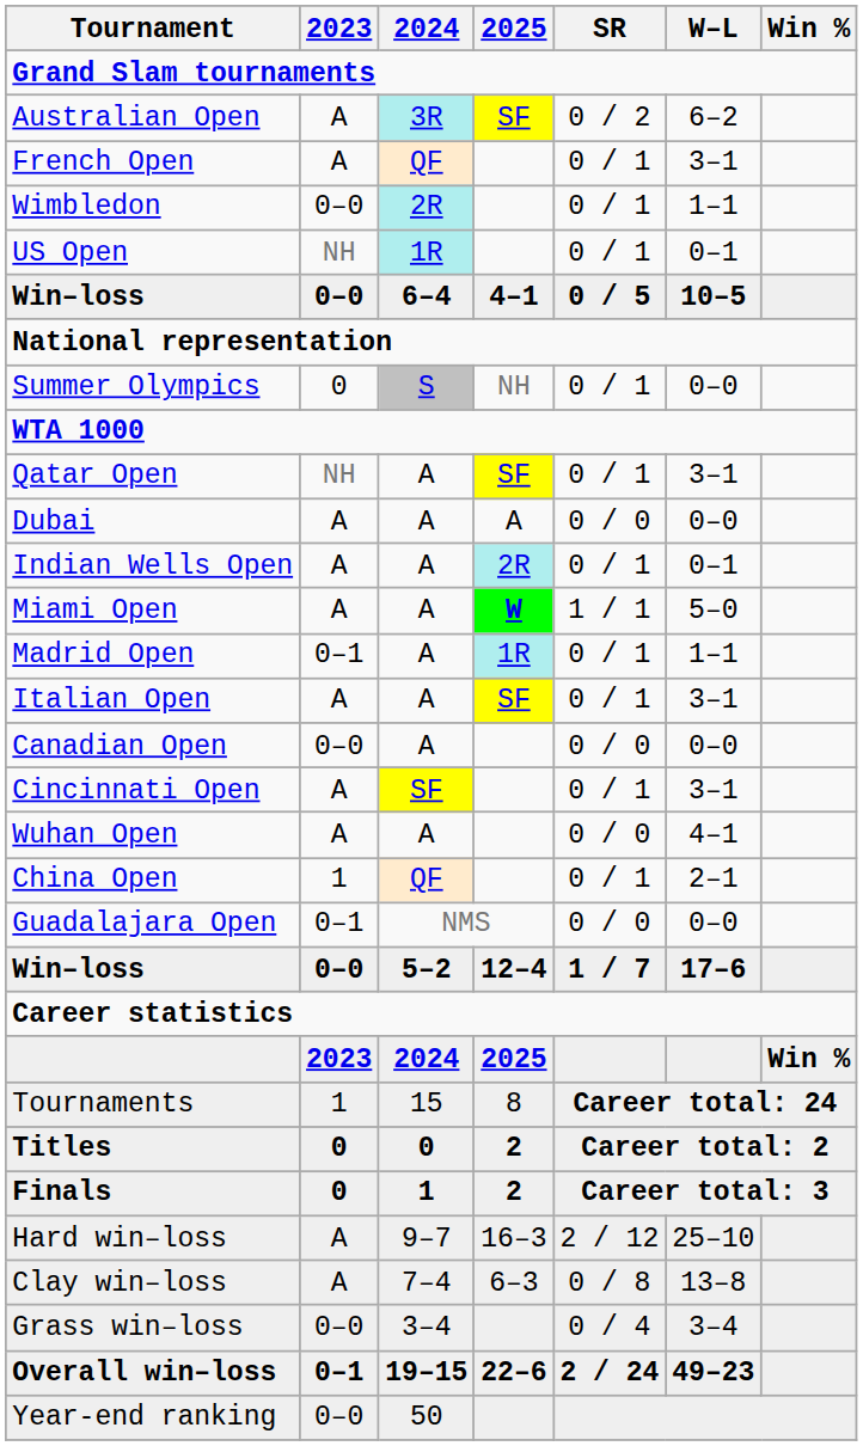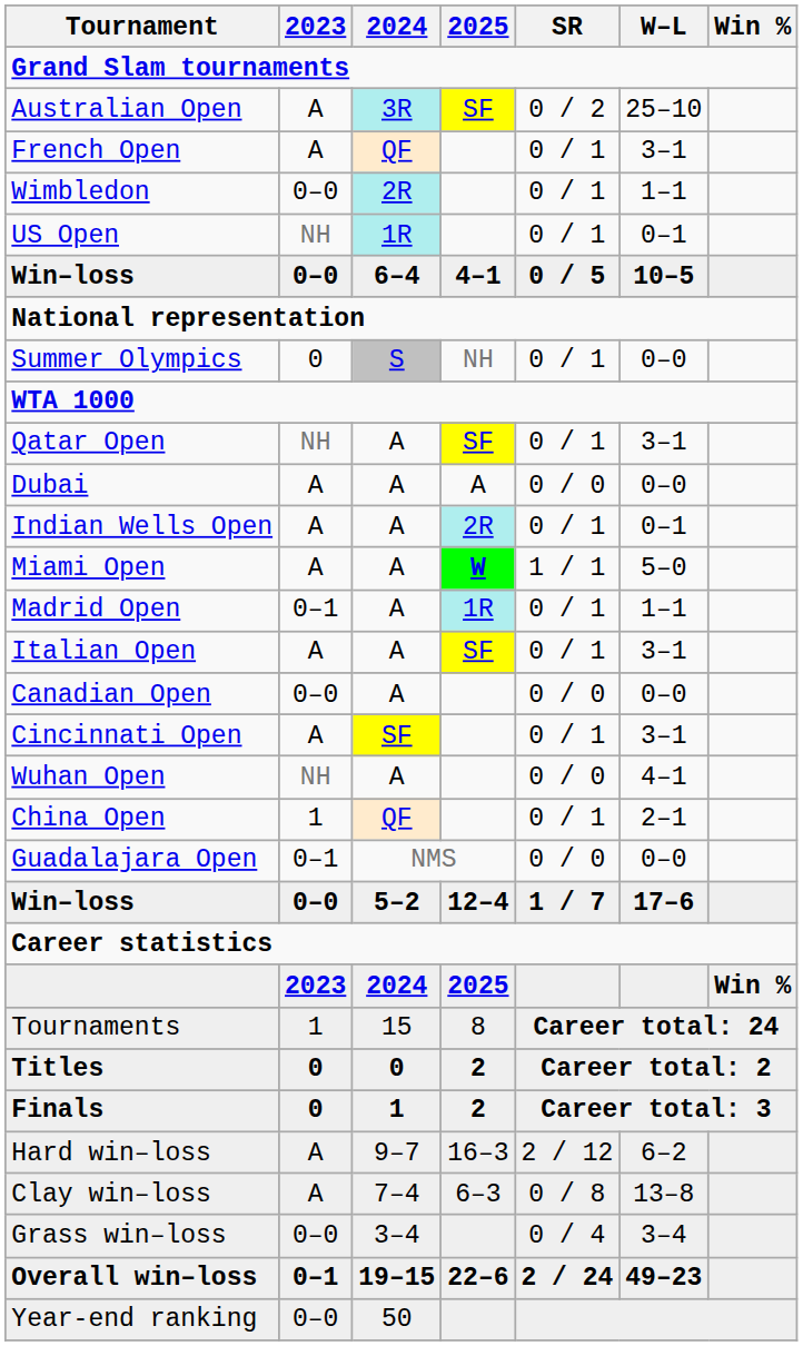 <table class="wikitable" style="text-align:center">
 <tr>
 <th>Tournament</th>
 <th><a href='#'>2023</a></th>
 <th><a href='#'>2024</a></th>
 <th><a href='#'>2025</a></th>
 <th>SR</th>
 <th>W–L</th>
 <th>Win %</th>
 </tr>
 <tr>
 <td colspan="7" align="left"><strong><a href='#'>Grand Slam tournaments</a></strong></td>
 </tr>
 <tr>
 <td align="left"><a href='#'>Australian Open</a></td>
 <td>A</td>
 <td bgcolor=afeeee><a href='#'>3R</a></td>
 <td bgcolor=yellow><a href='#'>SF</a></td>
 <td>0 / 2</td>
-<td>6–2</td>
+<td>25–10</td>
 <td></td>
 </tr>
 <tr>
 <td align="left"><a href='#'>French Open</a></td>
 <td>A</td>
 <td bgcolor=ffebcd><a href='#'>QF</a></td>
 <td></td>
 <td>0 / 1</td>
 <td>3–1</td>
 <td></td>
 </tr>
 <tr>
 <td align="left"><a href='#'>Wimbledon</a></td>
 <td>0–0</td>
 <td bgcolor=afeeee><a href='#'>2R</a></td>
 <td></td>
 <td>0 / 1</td>
 <td>1–1</td>
 <td></td>
 </tr>
 <tr>
 <td align="left"><a href='#'>US Open</a></td>
 <td style=color:#767676>NH</td>
 <td bgcolor=afeeee><a href='#'>1R</a></td>
 <td></td>
 <td>0 / 1</td>
 <td>0–1</td>
 <td></td>
 </tr>
 <tr style="background:#efefef;font-weight:bold">
 <td align="left">Win–loss</td>
 <td>0–0</td>
 <td>6–4</td>
 <td>4–1</td>
 <td>0 / 5</td>
 <td>10–5</td>
 <td></td>
 </tr>
 <tr>
 <td colspan="7" style="text-align:left"><strong>National representation</strong></td>
 </tr>
 <tr>
 <td style=text-align:left><a href='#'>Summer Olympics</a></td>
 <td>0</td>
 <td style=background:silver><a href='#'>S</a></td>
 <td style=color:#767676>NH</td>
 <td>0 / 1</td>
 <td>0–0</td>
 <td></td>
 </tr>
 <tr>
 <td colspan="7" align="left"><strong><a href='#'>WTA 1000</a></strong></td>
 </tr>
 <tr>
 <td align="left"><a href='#'>Qatar Open</a></td>
 <td style=color:#767676>NH</td>
 <td>A</td>
 <td bgcolor="yellow"><a href='#'>SF</a></td>
 <td>0 / 1</td>
 <td>3–1</td>
 <td></td>
 </tr>
 <tr>
 <td align="left"><a href='#'>Dubai</a></td>
 <td>A</td>
 <td>A</td>
 <td>A</td>
 <td>0 / 0</td>
 <td>0–0</td>
 <td></td>
 </tr>
 <tr>
 <td align="left"><a href='#'>Indian Wells Open</a></td>
 <td>A</td>
 <td>A</td>
 <td bgcolor=afeeee><a href='#'>2R</a></td>
 <td>0 / 1</td>
 <td>0–1</td>
 <td></td>
 </tr>
 <tr>
 <td align="left"><a href='#'>Miami Open</a></td>
 <td>A</td>
 <td>A</td>
 <td bgcolor="lime"><strong><a href='#'>W</a></strong></td>
 <td>1 / 1</td>
 <td>5–0</td>
 <td></td>
 </tr>
 <tr>
 <td align="left"><a href='#'>Madrid Open</a></td>
 <td>0–1</td>
 <td>A</td>
 <td bgcolor=afeeee><a href='#'>1R</a></td>
 <td>0 / 1</td>
 <td>1–1</td>
 <td></td>
 </tr>
 <tr>
 <td align="left"><a href='#'>Italian Open</a></td>
 <td>A</td>
 <td>A</td>
 <td bgcolor="yellow"><a href='#'>SF</a></td>
 <td>0 / 1</td>
 <td>3–1</td>
 <td></td>
 </tr>
 <tr>
 <td align="left"><a href='#'>Canadian Open</a></td>
 <td>0–0</td>
 <td>A</td>
 <td></td>
 <td>0 / 0</td>
 <td>0–0</td>
 <td></td>
 </tr>
 <tr>
 <td align="left"><a href='#'>Cincinnati Open</a></td>
 <td>A</td>
 <td bgcolor="yellow"><a href='#'>SF</a></td>
 <td></td>
 <td>0 / 1</td>
 <td>3–1</td>
 <td></td>
 </tr>
 <tr>
 <td align="left"><a href='#'>Wuhan Open</a></td>
-<td>A</td>
+<td style=color:#767676>NH</td>
 <td>A</td>
 <td></td>
 <td>0 / 0</td>
 <td>4–1</td>
 <td></td>
 </tr>
 <tr>
 <td align="left"><a href='#'>China Open</a></td>
 <td>1</td>
 <td bgcolor="ffebcd"><a href='#'>QF</a></td>
 <td></td>
 <td>0 / 1</td>
 <td>2–1</td>
 <td></td>
 </tr>
 <tr>
 <td align=left><a href='#'>Guadalajara Open</a></td>
 <td>0–1</td>
 <td colspan=2 style=color:#767676>NMS</td>
 <td>0 / 0</td>
 <td>0–0</td>
 <td></td>
 </tr>
 <tr style="background:#efefef;font-weight:bold">
 <td align=left>Win–loss</td>
 <td>0–0</td>
 <td>5–2</td>
 <td>12–4</td>
 <td>1 / 7</td>
 <td>17–6</td>
 <td></td>
 </tr>
 <tr>
 <td colspan="7"  align="left"><strong>Career statistics</strong></td>
 </tr>
 <tr style="background:#efefef;font-weight:bold">
 <td></td>
 <td><a href='#'>2023</a></td>
 <td><a href='#'>2024</a></td>
 <td><a href='#'>2025</a></td>
 <td></td>
 <td></td>
 <td>Win %</td>
 </tr>
 <tr bgcolor=efefef>
 <td align=left>Tournaments</td>
 <td>1</td>
 <td>15</td>
 <td>8</td>
 <td colspan="3"><strong>Career total: 24</strong></td>
 </tr>
 <tr style="background:#efefef;font-weight:bold">
 <td align=left>Titles</td>
 <td>0</td>
 <td>0</td>
 <td>2</td>
 <td colspan="3">Career total: 2</td>
 </tr>
 <tr style="background:#efefef;font-weight:bold">
 <td align=left>Finals</td>
 <td>0</td>
 <td>1</td>
 <td>2</td>
 <td colspan="3">Career total: 3</td>
 </tr>
 <tr bgcolor=efefef>
 <td align="left">Hard win–loss</td>
 <td>A</td>
 <td>9–7</td>
 <td>16–3</td>
 <td>2 / 12</td>
-<td>25–10</td>
+<td>6–2</td>
 <td></td>
 </tr>
 <tr bgcolor=efefef>
 <td align="left">Clay win–loss</td>
 <td>A</td>
 <td>7–4</td>
 <td>6–3</td>
 <td>0 / 8</td>
 <td>13–8</td>
 <td></td>
 </tr>
 <tr bgcolor=efefef>
 <td align="left">Grass win–loss</td>
 <td>0–0</td>
 <td>3–4</td>
 <td></td>
 <td>0 / 4</td>
 <td>3–4</td>
 <td></td>
 </tr>
 <tr style="background:#efefef;font-weight:bold">
 <td align="left">Overall win–loss</td>
 <td>0–1</td>
 <td>19–15</td>
 <td>22–6</td>
 <td>2 / 24</td>
 <td>49–23</td>
 <td></td>
 </tr>
 <tr bgcolor=efefef>
 <td align="left">Year-end ranking</td>
 <td>0–0</td>
 <td>50</td>
 <td></td>
 <td colspan="3"></td>
 </tr>
 </table>
